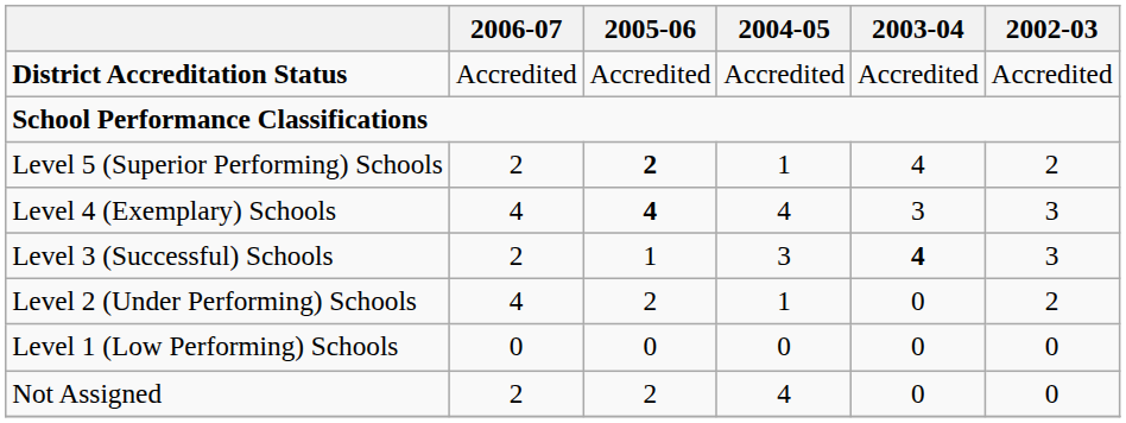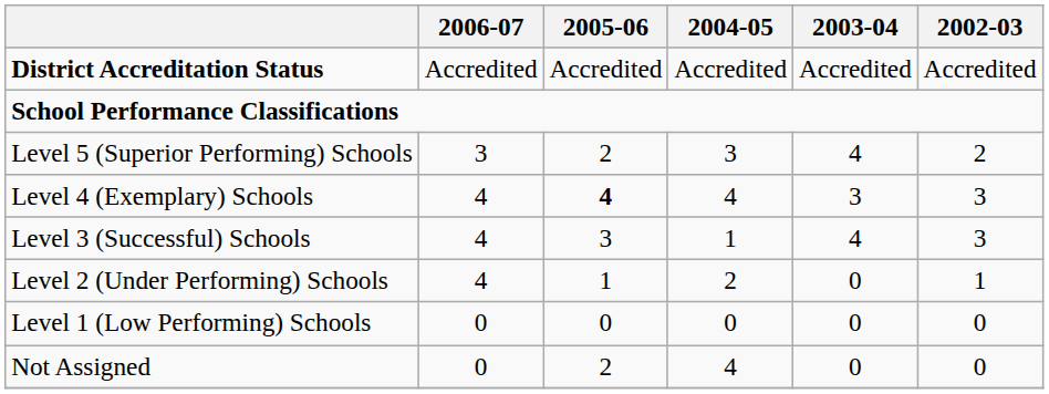 <table class="wikitable" style="font-size: 95%;">
 <tr>
 <th></th>
 <th>2006-07</th>
 <th>2005-06</th>
 <th>2004-05</th>
 <th>2003-04</th>
 <th>2002-03</th>
 </tr>
 <tr>
 <td align="left"><strong>District Accreditation Status</strong></td>
 <td align="center">Accredited</td>
 <td align="center">Accredited</td>
 <td align="center">Accredited</td>
 <td align="center">Accredited</td>
 <td align="center">Accredited</td>
 </tr>
 <tr>
 <td align="left" colspan="6"><strong>School Performance Classifications</strong></td>
 </tr>
 <tr>
 <td align="left">Level 5 (Superior Performing) Schools</td>
+<td align="center">3</td>
 <td align="center">2</td>
-<td align="center"><strong>2</strong></td>
-<td align="center">1</td>
+<td align="center">3</td>
 <td align="center">4</td>
 <td align="center">2</td>
 </tr>
 <tr>
 <td align="left">Level 4 (Exemplary) Schools</td>
 <td align="center">4</td>
 <td align="center"><strong>4</strong></td>
 <td align="center">4</td>
 <td align="center">3</td>
 <td align="center">3</td>
 </tr>
 <tr>
 <td align="left">Level 3 (Successful) Schools</td>
-<td align="center">2</td>
+<td align="center">4</td>
+<td align="center">3</td>
 <td align="center">1</td>
-<td align="center">3</td>
-<td align="center"><strong>4</strong></td>
+<td align="center">4</td>
 <td align="center">3</td>
 </tr>
 <tr>
 <td align="left">Level 2 (Under Performing) Schools</td>
 <td align="center">4</td>
+<td align="center">1</td>
 <td align="center">2</td>
+<td align="center">0</td>
 <td align="center">1</td>
-<td align="center">0</td>
-<td align="center">2</td>
 </tr>
 <tr>
 <td align="left">Level 1 (Low Performing) Schools</td>
 <td align="center">0</td>
 <td align="center">0</td>
 <td align="center">0</td>
 <td align="center">0</td>
 <td align="center">0</td>
 </tr>
 <tr>
 <td align="left">Not Assigned</td>
-<td align="center">2</td>
+<td align="center">0</td>
 <td align="center">2</td>
 <td align="center">4</td>
 <td align="center">0</td>
 <td align="center">0</td>
 </tr>
 <tr>
 </tr>
 </table>
